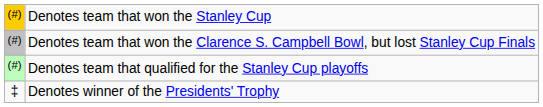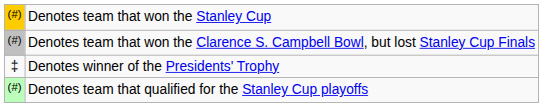 <table class="wikitable">
 <tr>
 <td bgcolor=#FFCC00 align=center width=10px><sup>(#)</sup></td>
 <td>Denotes team that won the <a href='#'>Stanley Cup</a></td>
 </tr>
 <tr>
 <td bgcolor=#C0C0C0 align=center width=10px><sup>(#)</sup></td>
 <td>Denotes team that won the <a href='#'>Clarence S. Campbell Bowl</a>, but lost <a href='#'>Stanley Cup Finals</a></td>
 </tr>
 <tr>
+<td align=center width=10px>‡</td>
+<td>Denotes winner of the <a href='#'>Presidents' Trophy</a></td>
+</tr>
+<tr>
 <td bgcolor=#BBFFBB align=center width=10px><sup>(#)</sup></td>
 <td>Denotes team that qualified for the <a href='#'>Stanley Cup playoffs</a></td>
 </tr>
-<tr>
-<td align=center width=10px>‡</td>
-<td>Denotes winner of the <a href='#'>Presidents' Trophy</a></td>
-</tr>
 </table>
